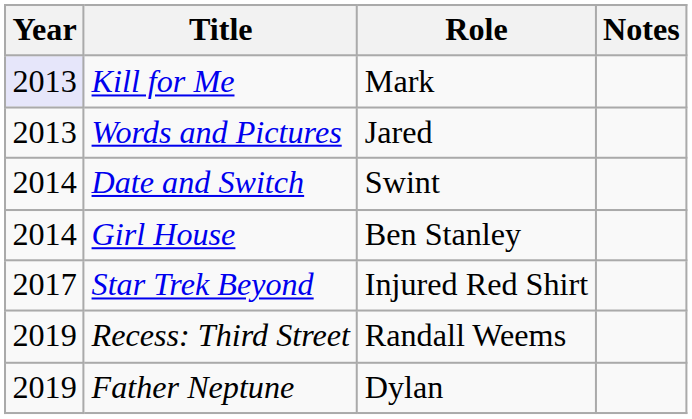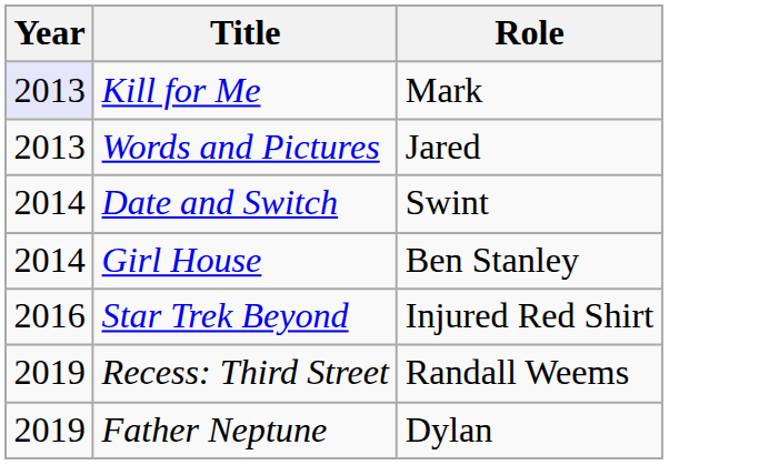 <table class="wikitable sortable">
 <tr>
 <th>Year</th>
 <th>Title</th>
 <th>Role</th>
-<th class="unsortable">Notes</th>
 </tr>
 <tr>
 <td style="background: lavender;">2013</td>
 <td><em><a href='#'>Kill for Me</a></em></td>
 <td>Mark</td>
-<td></td>
 </tr>
 <tr>
 <td>2013</td>
 <td><em><a href='#'>Words and Pictures</a> </em></td>
 <td>Jared</td>
-<td></td>
 </tr>
 <tr>
 <td>2014</td>
 <td><em><a href='#'>Date and Switch</a></em></td>
 <td>Swint</td>
-<td></td>
 </tr>
 <tr>
 <td>2014</td>
 <td><em><a href='#'>Girl House</a></em></td>
 <td>Ben Stanley</td>
-<td></td>
 </tr>
 <tr>
-<td>2017</td>
+<td>2016</td>
 <td><em><a href='#'>Star Trek Beyond</a></em></td>
 <td>Injured Red Shirt</td>
-<td></td>
 </tr>
 <tr>
 <td>2019</td>
 <td><em>Recess: Third Street</em></td>
 <td>Randall Weems</td>
-<td></td>
 </tr>
 <tr>
 <td>2019</td>
 <td><em>Father Neptune</em></td>
 <td>Dylan</td>
-<td></td>
 </tr>
 </table>
